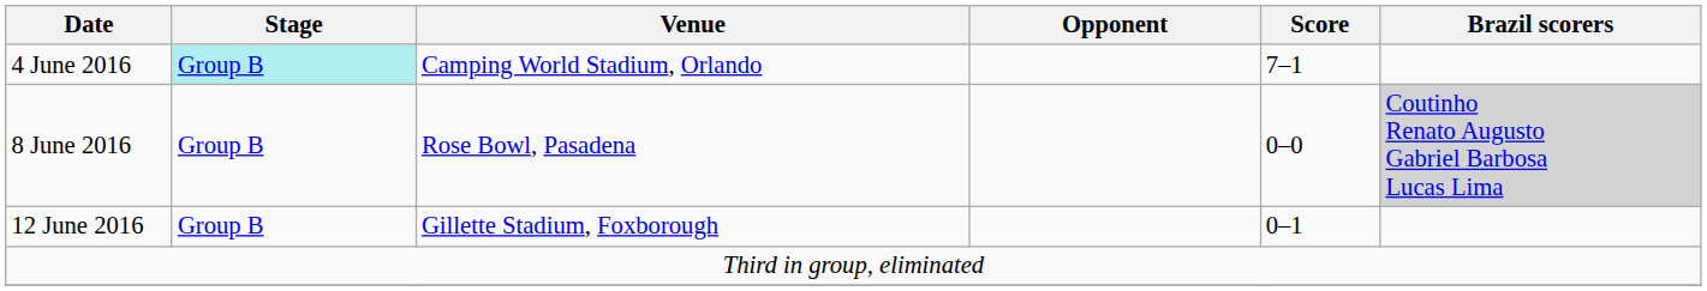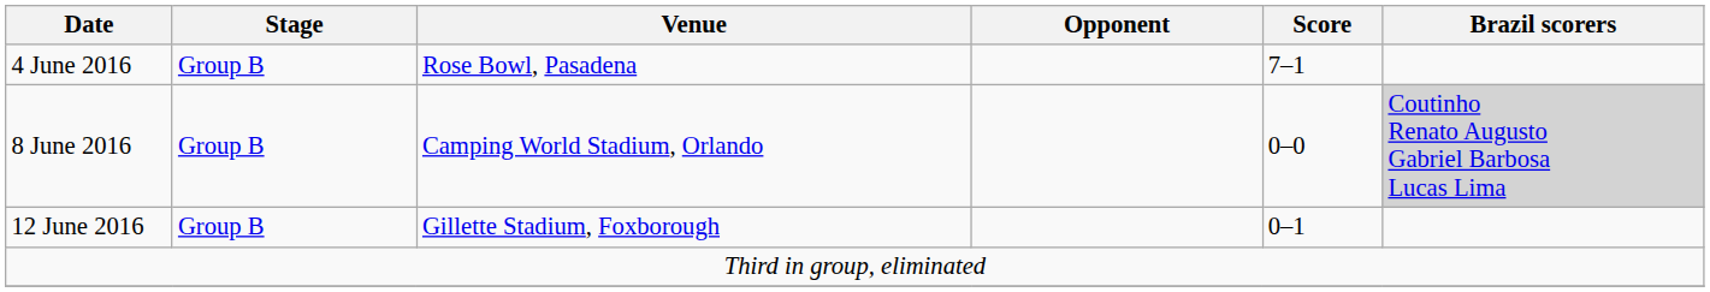 <table class="wikitable">
 <tr>
 <th width=100px>Date</th>
 <th width=150px>Stage</th>
 <th width=350px>Venue</th>
 <th width=180px>Opponent</th>
 <th width=70px>Score</th>
 <th width=200px>Brazil scorers</th>
 </tr>
 <tr>
 <td>4 June 2016</td>
-<td style="background: paleturquoise;"><a href='#'>Group B</a></td>
-<td><a href='#'>Camping World Stadium</a>, <a href='#'>Orlando</a></td>
+<td><a href='#'>Group B</a></td>
+<td><a href='#'>Rose Bowl</a>, <a href='#'>Pasadena</a></td>
 <td></td>
 <td>7–1</td>
 <td></td>
 </tr>
 <tr>
 <td>8 June 2016</td>
 <td><a href='#'>Group B</a></td>
-<td><a href='#'>Rose Bowl</a>, <a href='#'>Pasadena</a></td>
+<td><a href='#'>Camping World Stadium</a>, <a href='#'>Orlando</a></td>
 <td></td>
 <td>0–0</td>
 <td style="background: lightgrey;"><a href='#'>Coutinho</a>  <br><a href='#'>Renato Augusto</a>  <br><a href='#'>Gabriel Barbosa</a>  <br><a href='#'>Lucas Lima</a> </td>
 </tr>
 <tr>
 <td>12 June 2016</td>
 <td><a href='#'>Group B</a></td>
 <td><a href='#'>Gillette Stadium</a>, <a href='#'>Foxborough</a></td>
 <td></td>
 <td>0–1</td>
 <td></td>
 </tr>
 <tr>
 <td colspan="6" style="text-align:center;"><em>Third in group, eliminated</em></td>
 </tr>
 <tr>
 </tr>
 </table>
